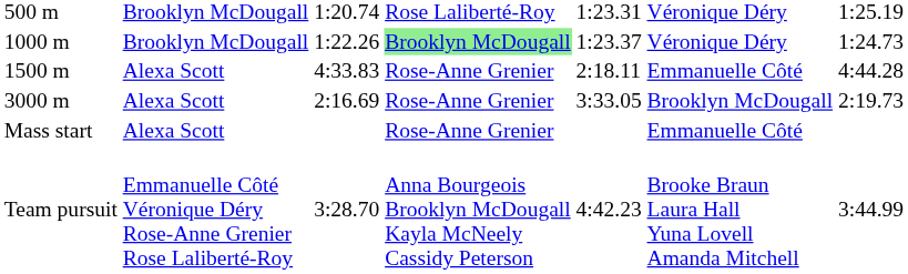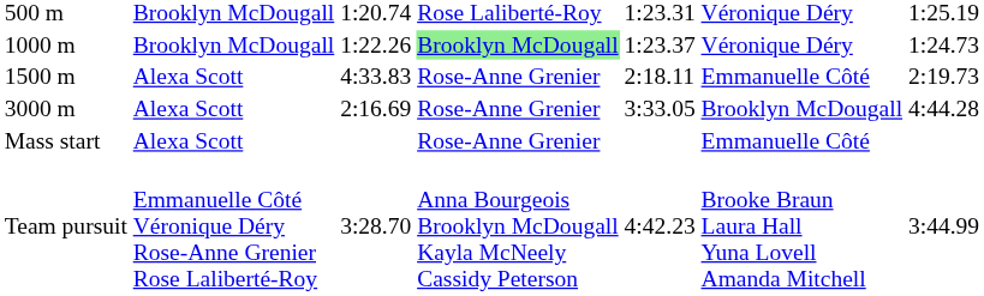 <table>
 <tr>
 <td>500 m</td>
 <td><a href='#'>Brooklyn McDougall</a><br></td>
 <td>1:20.74</td>
 <td><a href='#'>Rose Laliberté-Roy</a><br></td>
 <td>1:23.31</td>
 <td><a href='#'>Véronique Déry</a><br></td>
 <td>1:25.19</td>
 </tr>
 <tr>
 <td>1000 m</td>
 <td><a href='#'>Brooklyn McDougall</a><br></td>
 <td>1:22.26</td>
 <td style="background: lightgreen;"><a href='#'>Brooklyn McDougall</a><br></td>
 <td>1:23.37</td>
 <td><a href='#'>Véronique Déry</a><br></td>
 <td>1:24.73</td>
 </tr>
 <tr>
 <td>1500 m</td>
 <td><a href='#'>Alexa Scott</a><br></td>
 <td>4:33.83</td>
 <td><a href='#'>Rose-Anne Grenier</a><br></td>
 <td>2:18.11</td>
 <td><a href='#'>Emmanuelle Côté</a><br></td>
-<td>4:44.28</td>
+<td>2:19.73</td>
 </tr>
 <tr>
 <td>3000 m</td>
 <td><a href='#'>Alexa Scott</a><br></td>
 <td>2:16.69</td>
 <td><a href='#'>Rose-Anne Grenier</a><br></td>
 <td>3:33.05</td>
 <td><a href='#'>Brooklyn McDougall</a><br></td>
-<td>2:19.73</td>
+<td>4:44.28</td>
 </tr>
 <tr>
 <td>Mass start</td>
 <td colspan=2><a href='#'>Alexa Scott</a><br></td>
 <td colspan=2><a href='#'>Rose-Anne Grenier</a><br></td>
 <td colspan=2><a href='#'>Emmanuelle Côté</a><br></td>
 </tr>
 <tr>
 <td>Team pursuit</td>
 <td><br><a href='#'>Emmanuelle Côté</a><br><a href='#'>Véronique Déry</a><br><a href='#'>Rose-Anne Grenier</a><br><a href='#'>Rose Laliberté-Roy</a></td>
 <td>3:28.70</td>
 <td><br><a href='#'>Anna Bourgeois</a><br><a href='#'>Brooklyn McDougall</a><br><a href='#'>Kayla McNeely</a><br><a href='#'>Cassidy Peterson</a></td>
 <td>4:42.23</td>
 <td><br><a href='#'>Brooke Braun</a><br><a href='#'>Laura Hall</a><br><a href='#'>Yuna Lovell</a><br><a href='#'>Amanda Mitchell</a></td>
 <td>3:44.99</td>
 </tr>
 </table>
